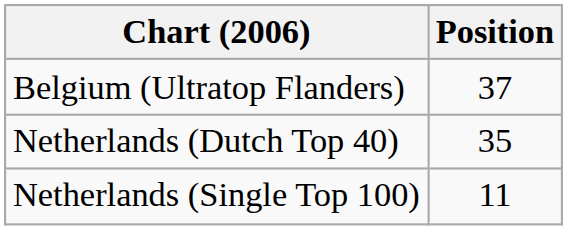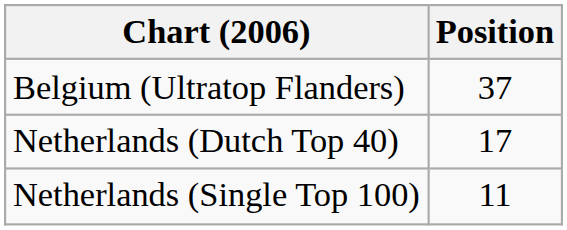 <table class="wikitable sortable plainrowheaders">
 <tr>
 <th>Chart (2006)</th>
 <th>Position</th>
 </tr>
 <tr>
 <td>Belgium (Ultratop Flanders)</td>
 <td style="text-align:center">37</td>
 </tr>
 <tr>
 <td>Netherlands (Dutch Top 40)</td>
-<td style="text-align:center">35</td>
+<td style="text-align:center">17</td>
 </tr>
 <tr>
 <td>Netherlands (Single Top 100)</td>
 <td style="text-align:center">11</td>
 </tr>
 </table>
